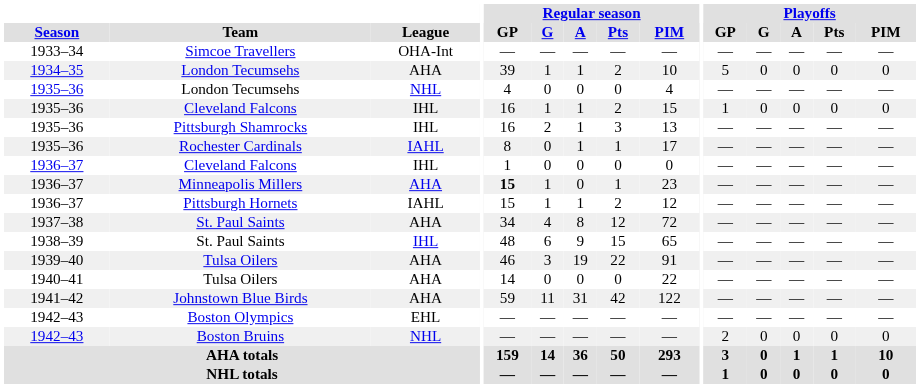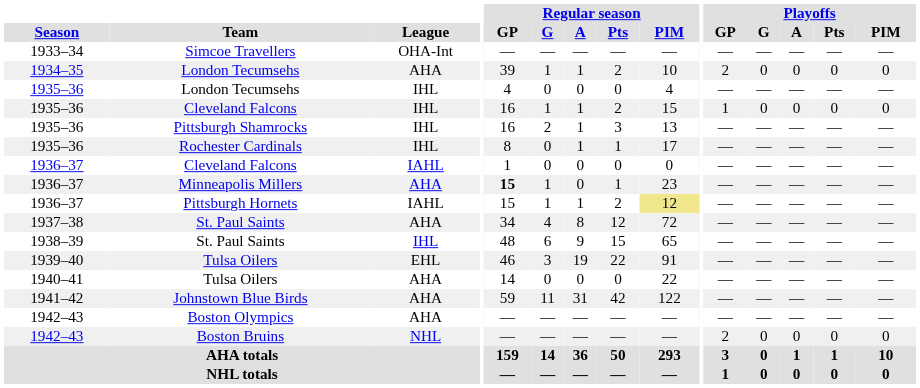 <table border="0" cellpadding="1" cellspacing="0" style="text-align:center; width:60em">
 <tr bgcolor="#e0e0e0">
 <th colspan="3" bgcolor="#ffffff"></th>
 <th rowspan="100" bgcolor="#ffffff"></th>
 <th colspan="5"><a href='#'>Regular season</a></th>
 <th rowspan="100" bgcolor="#ffffff"></th>
 <th colspan="5"><a href='#'>Playoffs</a></th>
 </tr>
 <tr bgcolor="#e0e0e0">
 <th><a href='#'>Season</a></th>
 <th>Team</th>
 <th>League</th>
 <th>GP</th>
 <th><a href='#'>G</a></th>
 <th><a href='#'>A</a></th>
 <th><a href='#'>Pts</a></th>
 <th><a href='#'>PIM</a></th>
 <th>GP</th>
 <th>G</th>
 <th>A</th>
 <th>Pts</th>
 <th>PIM</th>
 </tr>
 <tr>
 <td>1933–34</td>
 <td><a href='#'>Simcoe Travellers</a></td>
 <td>OHA-Int</td>
 <td>—</td>
 <td>—</td>
 <td>—</td>
 <td>—</td>
 <td>—</td>
 <td>—</td>
 <td>—</td>
 <td>—</td>
 <td>—</td>
 <td>—</td>
 </tr>
 <tr bgcolor="#f0f0f0">
 <td><a href='#'>1934–35</a></td>
 <td><a href='#'>London Tecumsehs</a></td>
 <td>AHA</td>
 <td>39</td>
 <td>1</td>
 <td>1</td>
 <td>2</td>
 <td>10</td>
-<td>5</td>
+<td>2</td>
 <td>0</td>
 <td>0</td>
 <td>0</td>
 <td>0</td>
 </tr>
 <tr>
 <td><a href='#'>1935–36</a></td>
 <td>London Tecumsehs</td>
-<td><a href='#'>NHL</a></td>
+<td>IHL</td>
 <td>4</td>
 <td>0</td>
 <td>0</td>
 <td>0</td>
 <td>4</td>
 <td>—</td>
 <td>—</td>
 <td>—</td>
 <td>—</td>
 <td>—</td>
 </tr>
 <tr bgcolor="#f0f0f0">
 <td>1935–36</td>
 <td><a href='#'>Cleveland Falcons</a></td>
 <td>IHL</td>
 <td>16</td>
 <td>1</td>
 <td>1</td>
 <td>2</td>
 <td>15</td>
 <td>1</td>
 <td>0</td>
 <td>0</td>
 <td>0</td>
 <td>0</td>
 </tr>
 <tr>
 <td>1935–36</td>
 <td><a href='#'>Pittsburgh Shamrocks</a></td>
 <td>IHL</td>
 <td>16</td>
 <td>2</td>
 <td>1</td>
 <td>3</td>
 <td>13</td>
 <td>—</td>
 <td>—</td>
 <td>—</td>
 <td>—</td>
 <td>—</td>
 </tr>
 <tr bgcolor="#f0f0f0">
 <td>1935–36</td>
 <td><a href='#'>Rochester Cardinals</a></td>
-<td><a href='#'>IAHL</a></td>
+<td>IHL</td>
 <td>8</td>
 <td>0</td>
 <td>1</td>
 <td>1</td>
 <td>17</td>
 <td>—</td>
 <td>—</td>
 <td>—</td>
 <td>—</td>
 <td>—</td>
 </tr>
 <tr>
 <td><a href='#'>1936–37</a></td>
 <td><a href='#'>Cleveland Falcons</a></td>
-<td>IHL</td>
+<td><a href='#'>IAHL</a></td>
 <td>1</td>
 <td>0</td>
 <td>0</td>
 <td>0</td>
 <td>0</td>
 <td>—</td>
 <td>—</td>
 <td>—</td>
 <td>—</td>
 <td>—</td>
 </tr>
 <tr bgcolor="#f0f0f0">
 <td>1936–37</td>
 <td><a href='#'>Minneapolis Millers</a></td>
 <td><a href='#'>AHA</a></td>
 <td><strong>15</strong></td>
 <td>1</td>
 <td>0</td>
 <td>1</td>
 <td>23</td>
 <td>—</td>
 <td>—</td>
 <td>—</td>
 <td>—</td>
 <td>—</td>
 </tr>
 <tr>
 <td>1936–37</td>
 <td><a href='#'>Pittsburgh Hornets</a></td>
 <td>IAHL</td>
 <td>15</td>
 <td>1</td>
 <td>1</td>
 <td>2</td>
-<td>12</td>
+<td style="background: khaki;">12</td>
 <td>—</td>
 <td>—</td>
 <td>—</td>
 <td>—</td>
 <td>—</td>
 </tr>
 <tr bgcolor="#f0f0f0">
 <td>1937–38</td>
 <td><a href='#'>St. Paul Saints</a></td>
 <td>AHA</td>
 <td>34</td>
 <td>4</td>
 <td>8</td>
 <td>12</td>
 <td>72</td>
 <td>—</td>
 <td>—</td>
 <td>—</td>
 <td>—</td>
 <td>—</td>
 </tr>
 <tr>
 <td>1938–39</td>
 <td>St. Paul Saints</td>
 <td><a href='#'>IHL</a></td>
 <td>48</td>
 <td>6</td>
 <td>9</td>
 <td>15</td>
 <td>65</td>
 <td>—</td>
 <td>—</td>
 <td>—</td>
 <td>—</td>
 <td>—</td>
 </tr>
 <tr bgcolor="#f0f0f0">
 <td>1939–40</td>
 <td><a href='#'>Tulsa Oilers</a></td>
-<td>AHA</td>
+<td>EHL</td>
 <td>46</td>
 <td>3</td>
 <td>19</td>
 <td>22</td>
 <td>91</td>
 <td>—</td>
 <td>—</td>
 <td>—</td>
 <td>—</td>
 <td>—</td>
 </tr>
 <tr>
 <td>1940–41</td>
 <td>Tulsa Oilers</td>
 <td>AHA</td>
 <td>14</td>
 <td>0</td>
 <td>0</td>
 <td>0</td>
 <td>22</td>
 <td>—</td>
 <td>—</td>
 <td>—</td>
 <td>—</td>
 <td>—</td>
 </tr>
 <tr bgcolor="#f0f0f0">
 <td>1941–42</td>
 <td><a href='#'>Johnstown Blue Birds</a></td>
 <td>AHA</td>
 <td>59</td>
 <td>11</td>
 <td>31</td>
 <td>42</td>
 <td>122</td>
 <td>—</td>
 <td>—</td>
 <td>—</td>
 <td>—</td>
 <td>—</td>
 </tr>
 <tr>
 <td>1942–43</td>
 <td><a href='#'>Boston Olympics</a></td>
-<td>EHL</td>
+<td>AHA</td>
 <td>—</td>
 <td>—</td>
 <td>—</td>
 <td>—</td>
 <td>—</td>
 <td>—</td>
 <td>—</td>
 <td>—</td>
 <td>—</td>
 <td>—</td>
 </tr>
 <tr bgcolor="#f0f0f0">
 <td><a href='#'>1942–43</a></td>
 <td><a href='#'>Boston Bruins</a></td>
 <td><a href='#'>NHL</a></td>
 <td>—</td>
 <td>—</td>
 <td>—</td>
 <td>—</td>
 <td>—</td>
 <td>2</td>
 <td>0</td>
 <td>0</td>
 <td>0</td>
 <td>0</td>
 </tr>
 <tr bgcolor="#e0e0e0">
 <th colspan="3">AHA totals</th>
 <th>159</th>
 <th>14</th>
 <th>36</th>
 <th>50</th>
 <th>293</th>
 <th>3</th>
 <th>0</th>
 <th>1</th>
 <th>1</th>
 <th>10</th>
 </tr>
 <tr bgcolor="#e0e0e0">
 <th colspan="3">NHL totals</th>
 <th>—</th>
 <th>—</th>
 <th>—</th>
 <th>—</th>
 <th>—</th>
 <th>1</th>
 <th>0</th>
 <th>0</th>
 <th>0</th>
 <th>0</th>
 </tr>
 </table>
